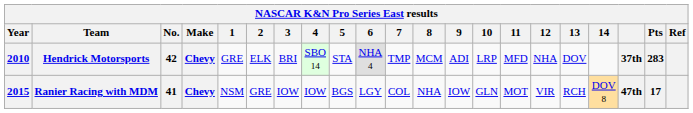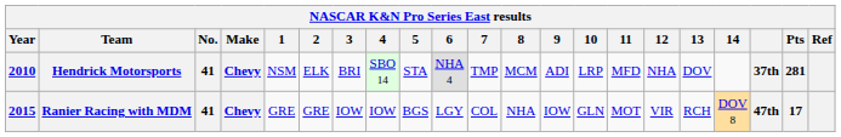 <table class="wikitable" style="text-align:center; font-size:75%">
 <tr>
 <th colspan=45><a href='#'>NASCAR K&N Pro Series East</a> results</th>
 </tr>
 <tr>
 <th>Year</th>
 <th>Team</th>
 <th>No.</th>
 <th>Make</th>
 <th>1</th>
 <th>2</th>
 <th>3</th>
 <th>4</th>
 <th>5</th>
 <th>6</th>
 <th>7</th>
 <th>8</th>
 <th>9</th>
 <th>10</th>
 <th>11</th>
 <th>12</th>
 <th>13</th>
 <th>14</th>
 <th></th>
 <th>Pts</th>
 <th>Ref</th>
 </tr>
 <tr>
 <th><a href='#'>2010</a></th>
 <th><a href='#'>Hendrick Motorsports</a></th>
-<th>42</th>
+<th>41</th>
 <th><a href='#'>Chevy</a></th>
-<td><a href='#'>GRE</a></td>
+<td><a href='#'>NSM</a></td>
 <td><a href='#'>ELK</a></td>
 <td><a href='#'>BRI</a></td>
 <td style="background:#DFFFDF;"><a href='#'>SBO</a><br><small>14</small></td>
 <td><a href='#'>STA</a></td>
 <td style="background:#DFDFDF;"><a href='#'>NHA</a><br><small>4</small></td>
 <td><a href='#'>TMP</a></td>
 <td><a href='#'>MCM</a></td>
 <td><a href='#'>ADI</a></td>
 <td><a href='#'>LRP</a></td>
 <td><a href='#'>MFD</a></td>
 <td><a href='#'>NHA</a></td>
 <td><a href='#'>DOV</a></td>
 <td></td>
 <th>37th</th>
-<th>283</th>
+<th>281</th>
 <th></th>
 </tr>
 <tr>
 <th><a href='#'>2015</a></th>
 <th><a href='#'>Ranier Racing with MDM</a></th>
 <th>41</th>
 <th><a href='#'>Chevy</a></th>
-<td><a href='#'>NSM</a></td>
+<td><a href='#'>GRE</a></td>
 <td><a href='#'>GRE</a></td>
 <td><a href='#'>IOW</a></td>
 <td><a href='#'>IOW</a></td>
 <td><a href='#'>BGS</a></td>
 <td><a href='#'>LGY</a></td>
 <td><a href='#'>COL</a></td>
 <td><a href='#'>NHA</a></td>
 <td><a href='#'>IOW</a></td>
 <td><a href='#'>GLN</a></td>
 <td><a href='#'>MOT</a></td>
 <td><a href='#'>VIR</a></td>
 <td><a href='#'>RCH</a></td>
 <td style="background:#FFDF9F;"><a href='#'>DOV</a><br><small>8</small></td>
 <th>47th</th>
 <th>17</th>
 <th></th>
 </tr>
 </table>
